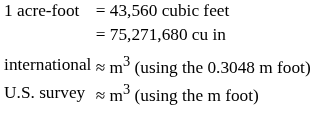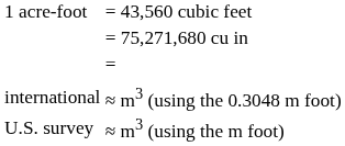 <table style="padding-left: 3em">
 <tr>
 <td>1 acre-foot</td>
 <td>= 43,560 cubic feet</td>
 </tr>
 <tr>
 <td></td>
 <td>= 75,271,680 cu in</td>
+</tr>
+<tr>
+<td></td>
+<td>=  <br></td>
 </tr>
 <tr>
 <td></td>
 <td></td>
 </tr>
 <tr>
 <td>international</td>
 <td>≈  m<sup>3</sup>  (using the 0.3048 m foot)</td>
 </tr>
 <tr>
 <td>U.S. survey</td>
 <td>≈  m<sup>3</sup> (using the  m foot)</td>
 </tr>
 </table>
